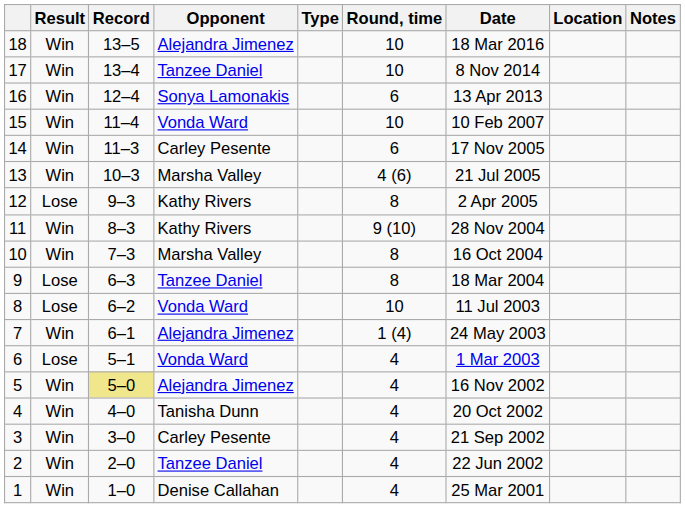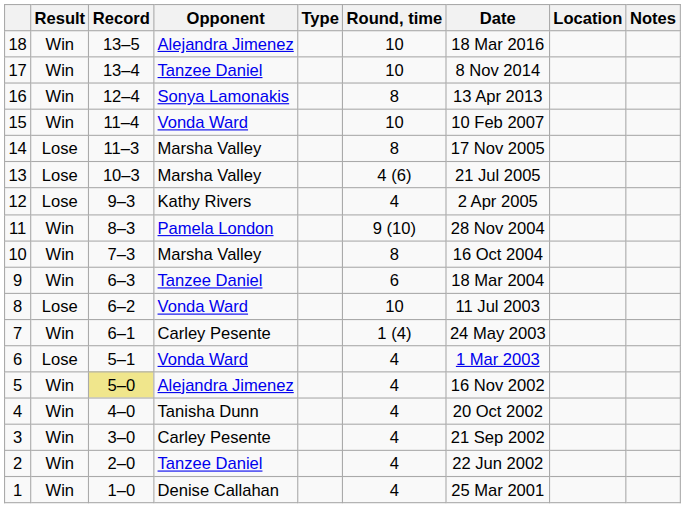 <table class="wikitable" style="text-align:center; font-size:95%">
 <tr>
 <th></th>
 <th>Result</th>
 <th>Record</th>
 <th>Opponent</th>
 <th>Type</th>
 <th>Round, time</th>
 <th>Date</th>
 <th>Location</th>
 <th>Notes</th>
 </tr>
 <tr>
 <td>18</td>
 <td>Win</td>
 <td>13–5</td>
 <td style="text-align:left;"> <a href='#'>Alejandra Jimenez</a></td>
 <td></td>
 <td>10</td>
 <td>18 Mar 2016</td>
 <td style="text-align:left;"> </td>
 <td style="text-align:left;"></td>
 </tr>
 <tr>
 <td>17</td>
 <td>Win</td>
 <td>13–4</td>
 <td style="text-align:left;"> <a href='#'>Tanzee Daniel</a></td>
 <td></td>
 <td>10</td>
 <td>8 Nov 2014</td>
 <td style="text-align:left;"> </td>
 <td style="text-align:left;"></td>
 </tr>
 <tr>
 <td>16</td>
 <td>Win</td>
 <td>12–4</td>
 <td style="text-align:left;"> <a href='#'>Sonya Lamonakis</a></td>
 <td></td>
-<td>6</td>
+<td>8</td>
 <td>13 Apr 2013</td>
 <td style="text-align:left;"> </td>
 <td style="text-align:left;"></td>
 </tr>
 <tr>
 <td>15</td>
 <td>Win</td>
 <td>11–4</td>
 <td style="text-align:left;"> <a href='#'>Vonda Ward</a></td>
 <td></td>
 <td>10</td>
 <td>10 Feb 2007</td>
 <td style="text-align:left;"> </td>
 <td style="text-align:left;"></td>
 </tr>
 <tr>
 <td>14</td>
-<td>Win</td>
+<td>Lose</td>
 <td>11–3</td>
-<td style="text-align:left;"> Carley Pesente</td>
+<td style="text-align:left;"> Marsha Valley</td>
 <td></td>
-<td>6</td>
+<td>8</td>
 <td>17 Nov 2005</td>
 <td style="text-align:left;"> </td>
 <td style="text-align:left;"></td>
 </tr>
 <tr>
 <td>13</td>
-<td>Win</td>
+<td>Lose</td>
 <td>10–3</td>
 <td style="text-align:left;"> Marsha Valley</td>
 <td></td>
 <td>4 (6)<br></td>
 <td>21 Jul 2005</td>
 <td style="text-align:left;"> </td>
 <td style="text-align:left;"></td>
 </tr>
 <tr>
 <td>12</td>
 <td>Lose</td>
 <td>9–3</td>
 <td style="text-align:left;"> Kathy Rivers</td>
 <td></td>
-<td>8</td>
+<td>4</td>
 <td>2 Apr 2005</td>
 <td style="text-align:left;"> </td>
 <td style="text-align:left;"></td>
 </tr>
 <tr>
 <td>11</td>
 <td>Win</td>
 <td>8–3</td>
-<td style="text-align:left;"> Kathy Rivers</td>
+<td style="text-align:left;"> <a href='#'>Pamela London</a></td>
 <td></td>
 <td>9 (10)<br></td>
 <td>28 Nov 2004</td>
 <td style="text-align:left;"> </td>
 <td style="text-align:left;"></td>
 </tr>
 <tr>
 <td>10</td>
 <td>Win</td>
 <td>7–3</td>
 <td style="text-align:left;"> Marsha Valley</td>
 <td></td>
 <td>8</td>
 <td>16 Oct 2004</td>
 <td style="text-align:left;"> </td>
 <td style="text-align:left;"></td>
 </tr>
 <tr>
 <td>9</td>
-<td>Lose</td>
+<td>Win</td>
 <td>6–3</td>
 <td style="text-align:left;"> <a href='#'>Tanzee Daniel</a></td>
 <td></td>
-<td>8</td>
+<td>6</td>
 <td>18 Mar 2004</td>
 <td style="text-align:left;"> </td>
 <td></td>
 </tr>
 <tr>
 <td>8</td>
 <td>Lose</td>
 <td>6–2</td>
 <td style="text-align:left;"> <a href='#'>Vonda Ward</a></td>
 <td></td>
 <td>10</td>
 <td>11 Jul 2003</td>
 <td style="text-align:left;"> </td>
 <td style="text-align:left;"></td>
 </tr>
 <tr>
 <td>7</td>
 <td>Win</td>
 <td>6–1</td>
-<td style="text-align:left;"> <a href='#'>Alejandra Jimenez</a></td>
+<td style="text-align:left;"> Carley Pesente</td>
 <td></td>
 <td>1 (4)<br></td>
 <td>24 May 2003</td>
 <td style="text-align:left;"> </td>
 <td></td>
 </tr>
 <tr>
 <td>6</td>
 <td>Lose</td>
 <td>5–1</td>
 <td style="text-align:left;"> <a href='#'>Vonda Ward</a></td>
 <td></td>
 <td>4</td>
 <td><a href='#'>1 Mar 2003</a></td>
 <td style="text-align:left;"> </td>
 <td></td>
 </tr>
 <tr>
 <td>5</td>
 <td>Win</td>
 <td style="background: khaki;">5–0</td>
 <td style="text-align:left;"> <a href='#'>Alejandra Jimenez</a></td>
 <td></td>
 <td>4</td>
 <td>16 Nov 2002</td>
 <td style="text-align:left;"> </td>
 <td></td>
 </tr>
 <tr>
 <td>4</td>
 <td>Win</td>
 <td>4–0</td>
 <td style="text-align:left;"> Tanisha Dunn</td>
 <td></td>
 <td>4</td>
 <td>20 Oct 2002</td>
 <td style="text-align:left;"> </td>
 <td style="text-align:left;"></td>
 </tr>
 <tr>
 <td>3</td>
 <td>Win</td>
 <td>3–0</td>
 <td style="text-align:left;"> Carley Pesente</td>
 <td></td>
 <td>4</td>
 <td>21 Sep 2002</td>
 <td style="text-align:left;"> </td>
 <td style="text-align:left;"></td>
 </tr>
 <tr>
 <td>2</td>
 <td>Win</td>
 <td>2–0</td>
 <td style="text-align:left;"> <a href='#'>Tanzee Daniel</a></td>
 <td></td>
 <td>4</td>
 <td>22 Jun 2002</td>
 <td style="text-align:left;"> </td>
 <td style="text-align:left;"></td>
 </tr>
 <tr>
 <td>1</td>
 <td>Win</td>
 <td>1–0</td>
 <td style="text-align:left;"> Denise Callahan</td>
 <td></td>
 <td>4</td>
 <td>25 Mar 2001</td>
 <td style="text-align:left;"> </td>
 <td style="text-align:left;"></td>
 </tr>
 </table>
